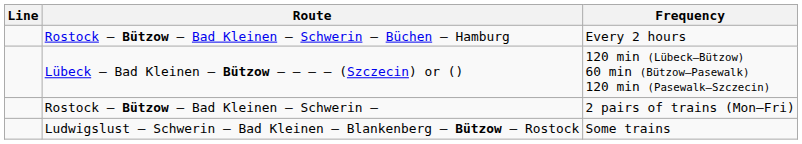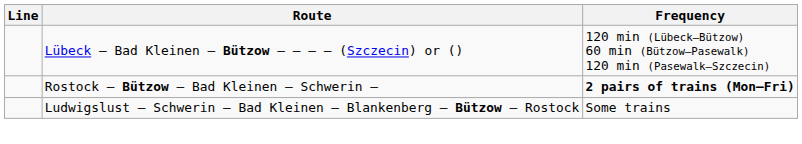 <table class="wikitable">
 <tr class="hintergrundfarbe5">
 <th>Line</th>
 <th>Route</th>
 <th>Frequency</th>
-</tr>
-<tr>
-<td align="center"></td>
-<td><a href='#'>Rostock</a> – <strong>Bützow</strong> – <a href='#'>Bad Kleinen</a> – <a href='#'>Schwerin</a> – <a href='#'>Büchen</a> – Hamburg</td>
-<td>Every 2 hours</td>
 </tr>
 <tr>
 <td align="center"></td>
 <td><a href='#'>Lübeck</a> – Bad Kleinen – <strong>Bützow</strong> –  –  –  – (<a href='#'>Szczecin</a>) or ()</td>
 <td>120 min <small>(Lübeck–Bützow)</small><br>60 min <small>(Bützow–Pasewalk)</small><br>120 min <small>(Pasewalk–Szczecin)</small></td>
 </tr>
 <tr>
 <td align="center"></td>
 <td>Rostock – <strong>Bützow</strong> – Bad Kleinen – Schwerin – </td>
-<td>2 pairs of trains (Mon–Fri)</td>
+<td><strong>2 pairs of trains (Mon–Fri)</strong></td>
 </tr>
 <tr>
 <td></td>
 <td>Ludwigslust – Schwerin – Bad Kleinen – Blankenberg – <strong>Bützow</strong> – Rostock</td>
 <td>Some trains</td>
 </tr>
 </table>
